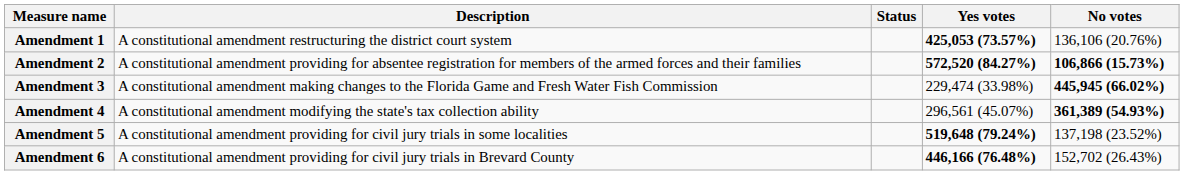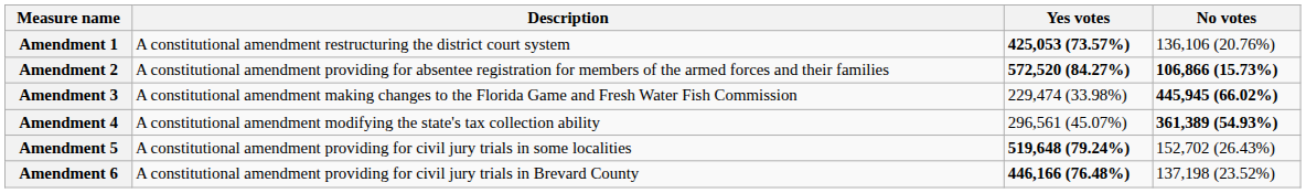 <table class="wikitable sortable plainrowheaders" style="width:100%">
 <tr>
 <th scope="col">Measure name</th>
 <th class="unsortable" scope="col">Description</th>
-<th scope="col">Status</th>
 <th scope="col">Yes votes</th>
 <th scope="col">No votes</th>
 </tr>
 <tr>
 <th scope="row">Amendment 1</th>
 <td>A constitutional amendment restructuring the district court system</td>
-<td></td>
 <td><strong>425,053 (73.57%)</strong></td>
 <td>136,106 (20.76%)</td>
 </tr>
 <tr>
 <th scope="row">Amendment 2</th>
 <td>A constitutional amendment providing for absentee registration for members of the armed forces and their families</td>
-<td></td>
 <td><strong>572,520 (84.27%)</strong></td>
 <td><strong>106,866 (15.73%)</strong></td>
 </tr>
 <tr>
 <th scope="row">Amendment 3</th>
 <td>A constitutional amendment making changes to the Florida Game and Fresh Water Fish Commission</td>
-<td></td>
 <td>229,474 (33.98%)</td>
 <td><strong>445,945 (66.02%)</strong></td>
 </tr>
 <tr>
 <th scope="row">Amendment 4</th>
 <td>A constitutional amendment modifying the state's tax collection ability</td>
-<td></td>
 <td>296,561 (45.07%)</td>
 <td><strong>361,389 (54.93%)</strong></td>
 </tr>
 <tr>
 <th scope="row">Amendment 5</th>
 <td>A constitutional amendment providing for civil jury trials in some localities</td>
-<td></td>
 <td><strong>519,648 (79.24%)</strong></td>
-<td>137,198 (23.52%)</td>
+<td>152,702 (26.43%)</td>
 </tr>
 <tr>
 <th scope="row">Amendment 6</th>
 <td>A constitutional amendment providing for civil jury trials in Brevard County</td>
-<td></td>
 <td><strong>446,166 (76.48%)</strong></td>
-<td>152,702 (26.43%)</td>
+<td>137,198 (23.52%)</td>
 </tr>
 </table>
